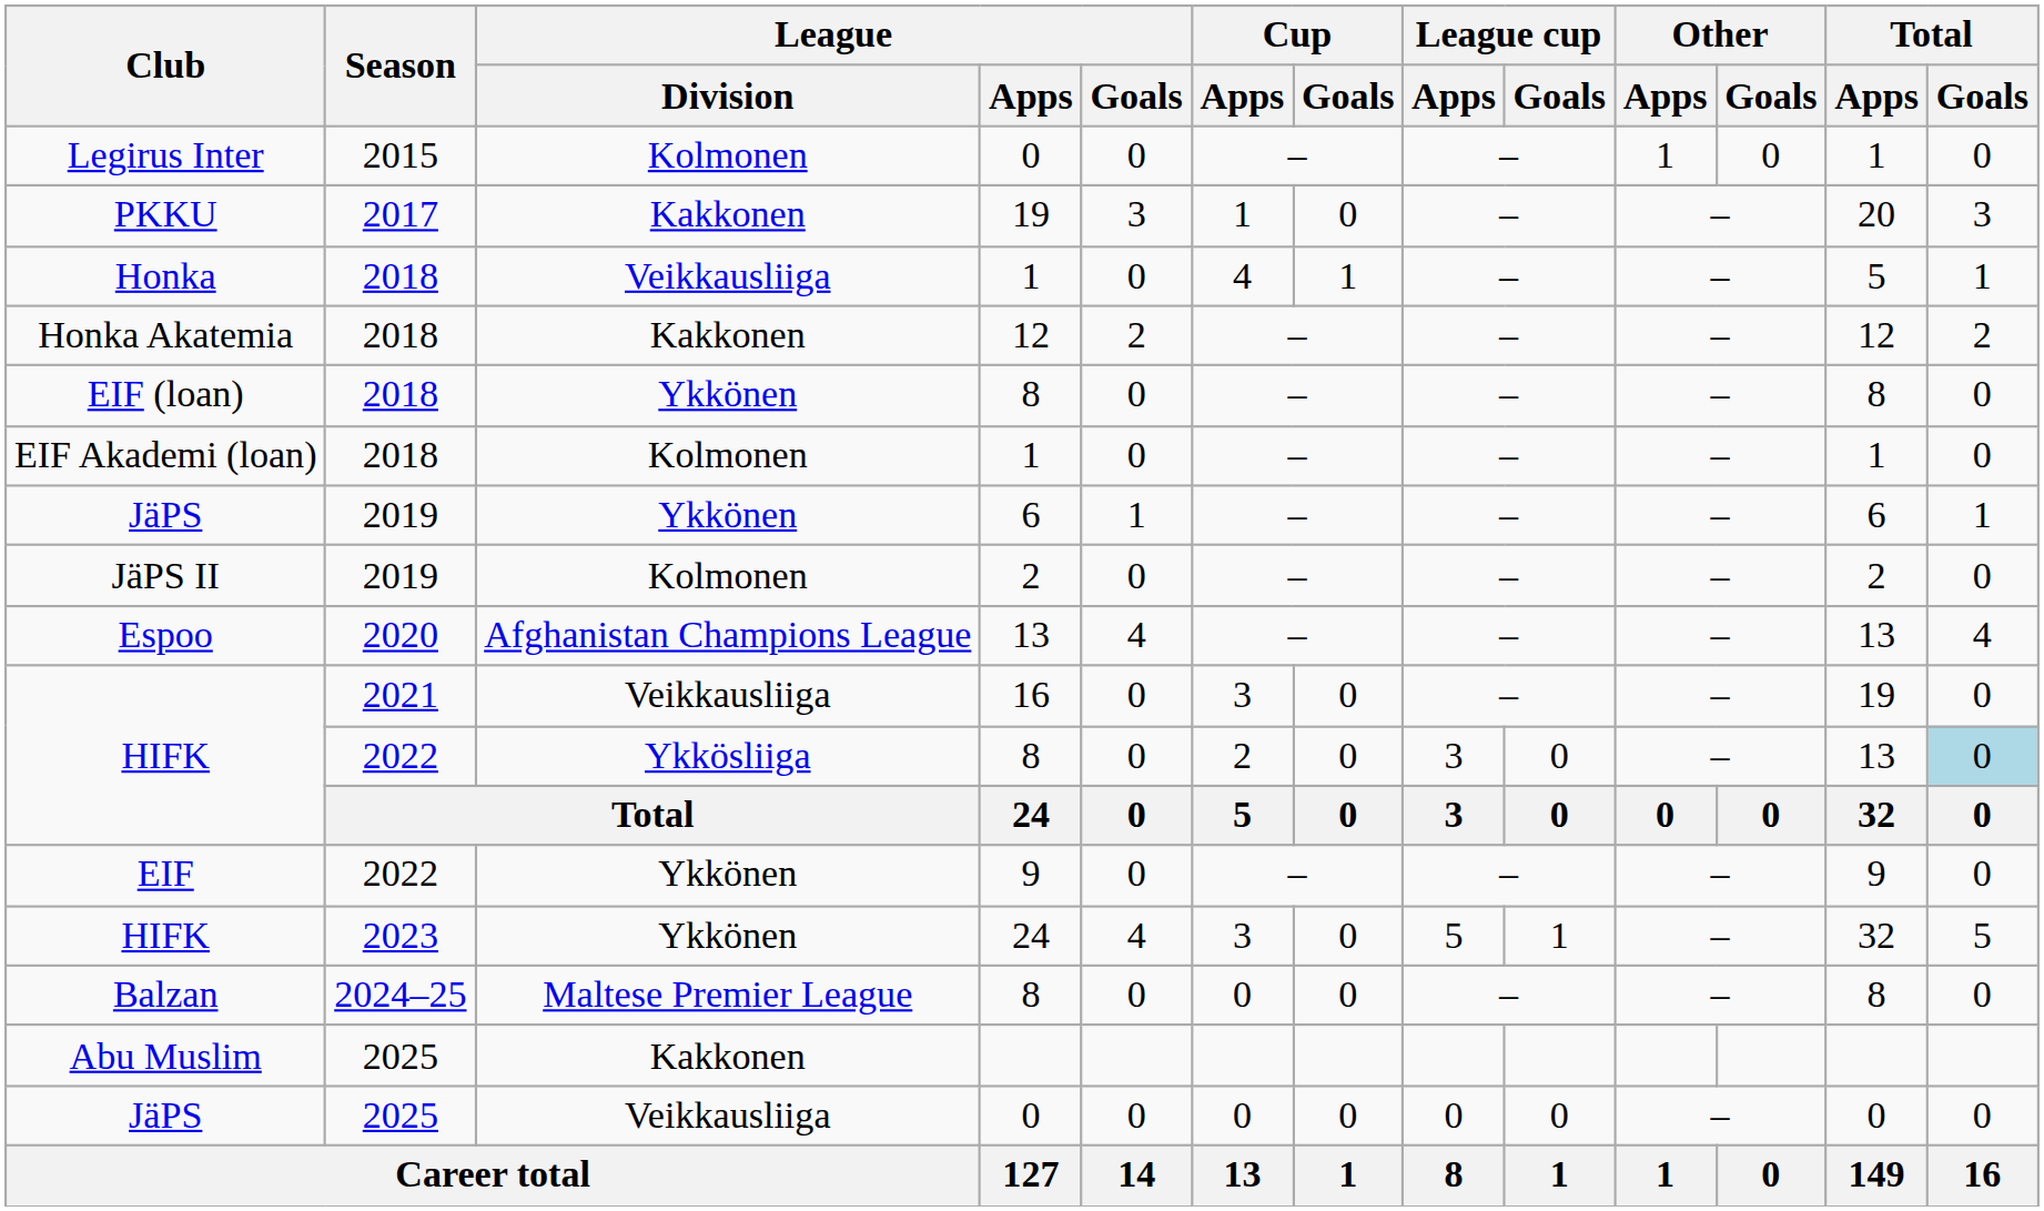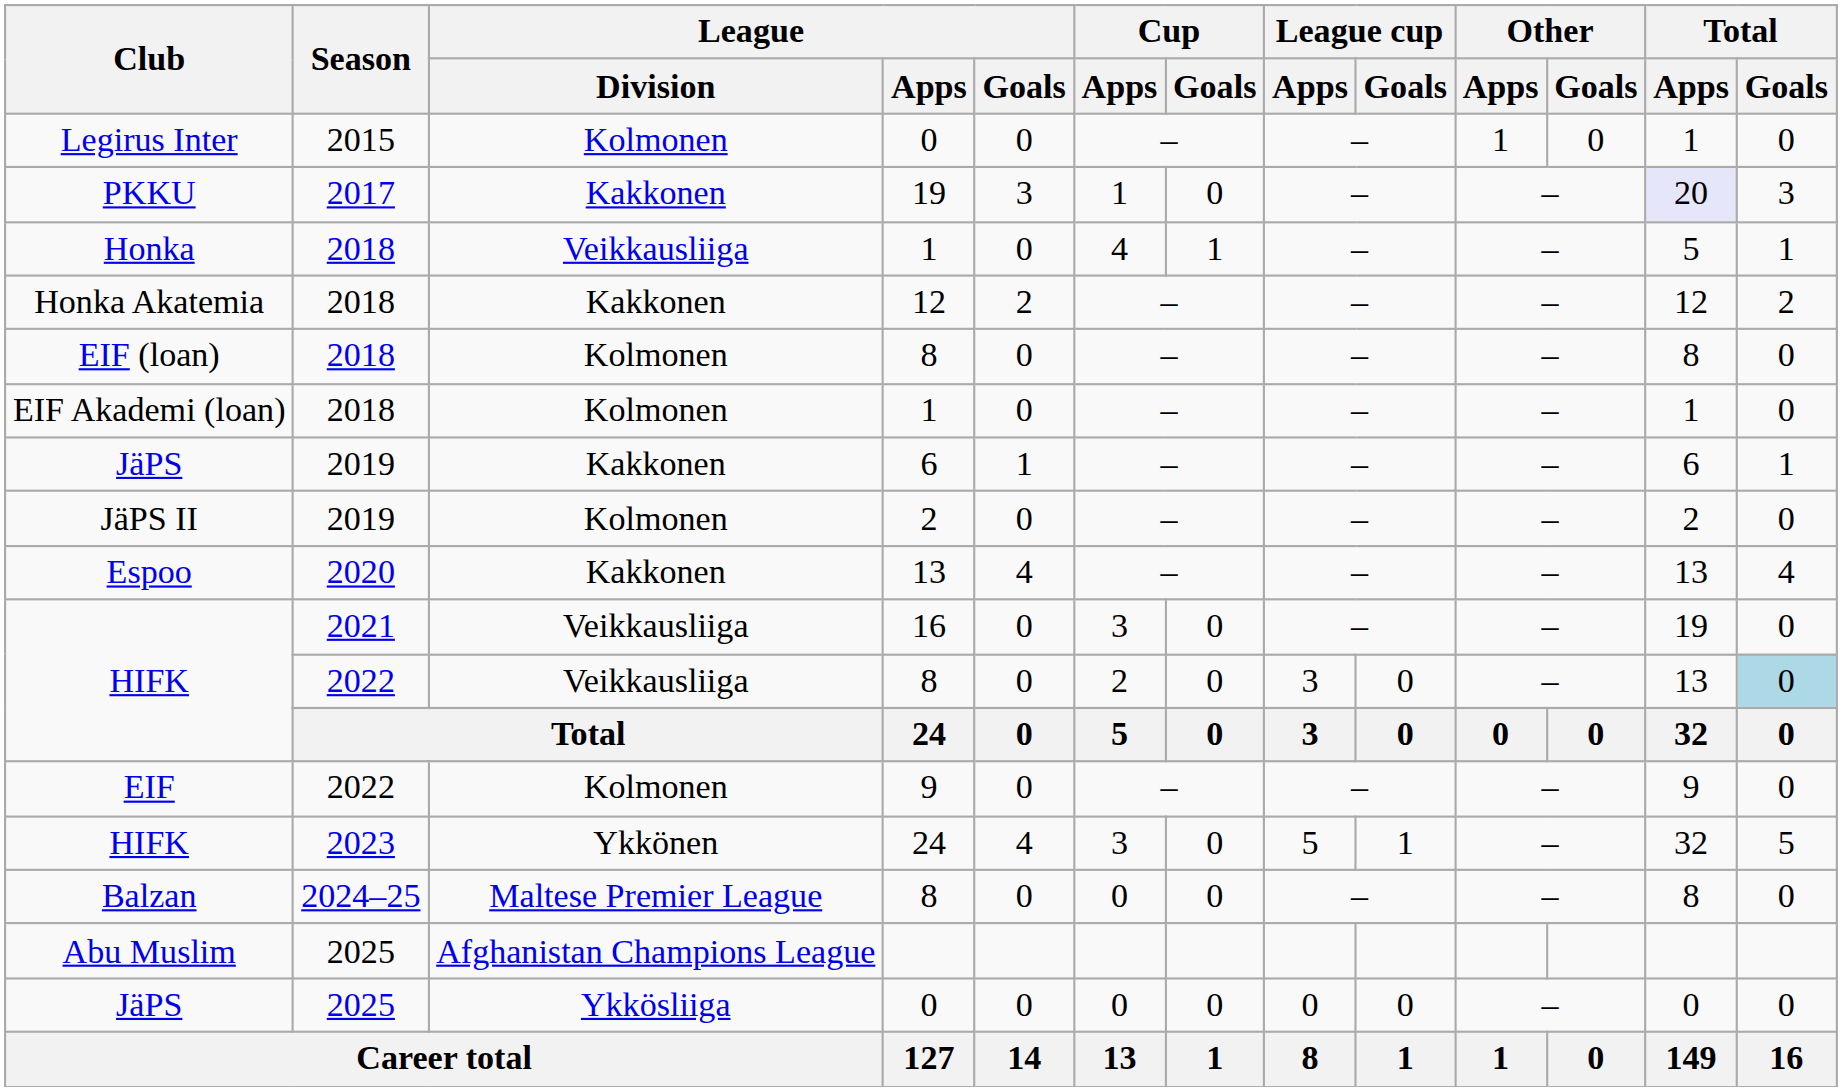 <table class="wikitable" style="text-align:center">
 <tr>
 <th rowspan="2">Club</th>
 <th rowspan="2">Season</th>
 <th colspan="3">League</th>
 <th colspan="2">Cup</th>
 <th colspan="2">League cup</th>
 <th colspan="2">Other</th>
 <th colspan="2">Total</th>
 </tr>
 <tr>
 <th>Division</th>
 <th>Apps</th>
 <th>Goals</th>
 <th>Apps</th>
 <th>Goals</th>
 <th>Apps</th>
 <th>Goals</th>
 <th>Apps</th>
 <th>Goals</th>
 <th>Apps</th>
 <th>Goals</th>
 </tr>
 <tr>
 <td><a href='#'>Legirus Inter</a></td>
 <td>2015</td>
 <td><a href='#'>Kolmonen</a></td>
 <td>0</td>
 <td>0</td>
 <td colspan=2>–</td>
 <td colspan=2>–</td>
 <td>1</td>
 <td>0</td>
 <td>1</td>
 <td>0</td>
 </tr>
 <tr>
 <td><a href='#'>PKKU</a></td>
 <td><a href='#'>2017</a></td>
 <td><a href='#'>Kakkonen</a></td>
 <td>19</td>
 <td>3</td>
 <td>1</td>
 <td>0</td>
 <td colspan=2>–</td>
 <td colspan=2>–</td>
-<td>20</td>
+<td style="background: lavender;">20</td>
 <td>3</td>
 </tr>
 <tr>
 <td><a href='#'>Honka</a></td>
 <td><a href='#'>2018</a></td>
 <td><a href='#'>Veikkausliiga</a></td>
 <td>1</td>
 <td>0</td>
 <td>4</td>
 <td>1</td>
 <td colspan=2>–</td>
 <td colspan=2>–</td>
 <td>5</td>
 <td>1</td>
 </tr>
 <tr>
 <td>Honka Akatemia</td>
 <td>2018</td>
 <td>Kakkonen</td>
 <td>12</td>
 <td>2</td>
 <td colspan=2>–</td>
 <td colspan=2>–</td>
 <td colspan=2>–</td>
 <td>12</td>
 <td>2</td>
 </tr>
 <tr>
 <td><a href='#'>EIF</a> (loan)</td>
 <td><a href='#'>2018</a></td>
-<td><a href='#'>Ykkönen</a></td>
+<td>Kolmonen</td>
 <td>8</td>
 <td>0</td>
 <td colspan=2>–</td>
 <td colspan=2>–</td>
 <td colspan=2>–</td>
 <td>8</td>
 <td>0</td>
 </tr>
 <tr>
 <td>EIF Akademi (loan)</td>
 <td>2018</td>
 <td>Kolmonen</td>
 <td>1</td>
 <td>0</td>
 <td colspan=2>–</td>
 <td colspan=2>–</td>
 <td colspan=2>–</td>
 <td>1</td>
 <td>0</td>
 </tr>
 <tr>
 <td><a href='#'>JäPS</a></td>
 <td>2019</td>
-<td><a href='#'>Ykkönen</a></td>
+<td>Kakkonen</td>
 <td>6</td>
 <td>1</td>
 <td colspan=2>–</td>
 <td colspan=2>–</td>
 <td colspan=2>–</td>
 <td>6</td>
 <td>1</td>
 </tr>
 <tr>
 <td>JäPS II</td>
 <td>2019</td>
 <td>Kolmonen</td>
 <td>2</td>
 <td>0</td>
 <td colspan=2>–</td>
 <td colspan=2>–</td>
 <td colspan=2>–</td>
 <td>2</td>
 <td>0</td>
 </tr>
 <tr>
 <td><a href='#'>Espoo</a></td>
 <td><a href='#'>2020</a></td>
-<td><a href='#'>Afghanistan Champions League</a></td>
+<td>Kakkonen</td>
 <td>13</td>
 <td>4</td>
 <td colspan=2>–</td>
 <td colspan=2>–</td>
 <td colspan=2>–</td>
 <td>13</td>
 <td>4</td>
 </tr>
 <tr>
 <td rowspan=3><a href='#'>HIFK</a></td>
 <td><a href='#'>2021</a></td>
 <td>Veikkausliiga</td>
 <td>16</td>
 <td>0</td>
 <td>3</td>
 <td>0</td>
 <td colspan=2>–</td>
 <td colspan=2>–</td>
 <td>19</td>
 <td>0</td>
 </tr>
 <tr>
 <td><a href='#'>2022</a></td>
-<td><a href='#'>Ykkösliiga</a></td>
+<td>Veikkausliiga</td>
 <td>8</td>
 <td>0</td>
 <td>2</td>
 <td>0</td>
 <td>3</td>
 <td>0</td>
 <td colspan=2>–</td>
 <td>13</td>
 <td style="background: lightblue;">0</td>
 </tr>
 <tr>
 <th colspan=2>Total</th>
 <th>24</th>
 <th>0</th>
 <th>5</th>
 <th>0</th>
 <th>3</th>
 <th>0</th>
 <th>0</th>
 <th>0</th>
 <th>32</th>
 <th>0</th>
 </tr>
 <tr>
 <td><a href='#'>EIF</a></td>
 <td>2022</td>
-<td>Ykkönen</td>
+<td>Kolmonen</td>
 <td>9</td>
 <td>0</td>
 <td colspan=2>–</td>
 <td colspan=2>–</td>
 <td colspan=2>–</td>
 <td>9</td>
 <td>0</td>
 </tr>
 <tr>
 <td><a href='#'>HIFK</a></td>
 <td><a href='#'>2023</a></td>
 <td>Ykkönen</td>
 <td>24</td>
 <td>4</td>
 <td>3</td>
 <td>0</td>
 <td>5</td>
 <td>1</td>
 <td colspan=2>–</td>
 <td>32</td>
 <td>5</td>
 </tr>
 <tr>
 <td><a href='#'>Balzan</a></td>
 <td><a href='#'>2024–25</a></td>
 <td><a href='#'>Maltese Premier League</a></td>
 <td>8</td>
 <td>0</td>
 <td>0</td>
 <td>0</td>
 <td colspan=2>–</td>
 <td colspan=2>–</td>
 <td>8</td>
 <td>0</td>
 </tr>
 <tr>
 <td><a href='#'>Abu Muslim</a></td>
 <td>2025</td>
-<td>Kakkonen</td>
+<td><a href='#'>Afghanistan Champions League</a></td>
 <td></td>
 <td></td>
 <td></td>
 <td></td>
 <td></td>
 <td></td>
 <td></td>
 <td></td>
 <td></td>
 <td></td>
 </tr>
 <tr>
 <td><a href='#'>JäPS</a></td>
 <td><a href='#'>2025</a></td>
-<td>Veikkausliiga</td>
+<td><a href='#'>Ykkösliiga</a></td>
 <td>0</td>
 <td>0</td>
 <td>0</td>
 <td>0</td>
 <td>0</td>
 <td>0</td>
 <td colspan=2>–</td>
 <td>0</td>
 <td>0</td>
 </tr>
 <tr>
 <th colspan="3">Career total</th>
 <th>127</th>
 <th>14</th>
 <th>13</th>
 <th>1</th>
 <th>8</th>
 <th>1</th>
 <th>1</th>
 <th>0</th>
 <th>149</th>
 <th>16</th>
 </tr>
 </table>
